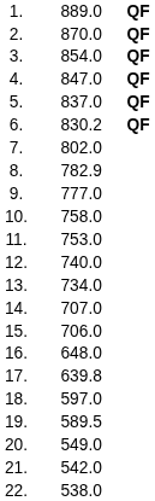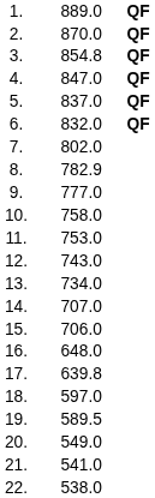 <table style="text-align:center">
 <tr>
 <td width=30>1.</td>
 <td align=left></td>
 <td width=80>889.0</td>
 <td><strong>QF</strong></td>
 </tr>
 <tr>
 <td>2.</td>
 <td align=left></td>
 <td>870.0</td>
 <td><strong>QF</strong></td>
 </tr>
 <tr>
 <td>3.</td>
 <td align=left></td>
-<td>854.0</td>
+<td>854.8</td>
 <td><strong>QF</strong></td>
 </tr>
 <tr>
 <td>4.</td>
 <td align=left></td>
 <td>847.0</td>
 <td><strong>QF</strong></td>
 </tr>
 <tr>
 <td>5.</td>
 <td align=left></td>
 <td>837.0</td>
 <td><strong>QF</strong></td>
 </tr>
 <tr>
 <td>6.</td>
 <td align=left></td>
-<td>830.2</td>
+<td>832.0</td>
 <td><strong>QF</strong></td>
 </tr>
 <tr>
 <td>7.</td>
 <td align=left></td>
 <td>802.0</td>
 <td></td>
 </tr>
 <tr>
 <td>8.</td>
 <td align=left></td>
 <td>782.9</td>
 <td></td>
 </tr>
 <tr>
 <td>9.</td>
 <td align=left></td>
 <td>777.0</td>
 <td></td>
 </tr>
 <tr>
 <td>10.</td>
 <td align=left></td>
 <td>758.0</td>
 <td></td>
 </tr>
 <tr>
 <td>11.</td>
 <td align=left></td>
 <td>753.0</td>
 <td></td>
 </tr>
 <tr>
 <td>12.</td>
 <td align=left></td>
-<td>740.0</td>
+<td>743.0</td>
 <td></td>
 </tr>
 <tr>
 <td>13.</td>
 <td align=left></td>
 <td>734.0</td>
 <td></td>
 </tr>
 <tr>
 <td>14.</td>
 <td align=left></td>
 <td>707.0</td>
 <td></td>
 </tr>
 <tr>
 <td>15.</td>
 <td align=left></td>
 <td>706.0</td>
 <td></td>
 </tr>
 <tr>
 <td>16.</td>
 <td align=left></td>
 <td>648.0</td>
 <td></td>
 </tr>
 <tr>
 <td>17.</td>
 <td align=left></td>
 <td>639.8</td>
 <td></td>
 </tr>
 <tr>
 <td>18.</td>
 <td align=left></td>
 <td>597.0</td>
 <td></td>
 </tr>
 <tr>
 <td>19.</td>
 <td align=left></td>
 <td>589.5</td>
 <td></td>
 </tr>
 <tr>
 <td>20.</td>
 <td align=left></td>
 <td>549.0</td>
 <td></td>
 </tr>
 <tr>
 <td>21.</td>
 <td align=left></td>
-<td>542.0</td>
+<td>541.0</td>
 <td></td>
 </tr>
 <tr>
 <td>22.</td>
 <td align=left></td>
 <td>538.0</td>
 <td></td>
 </tr>
 </table>
